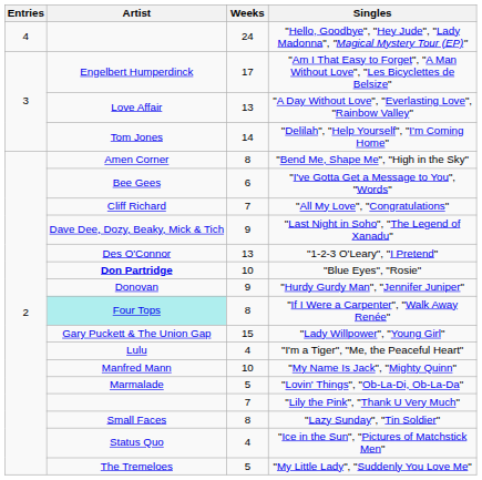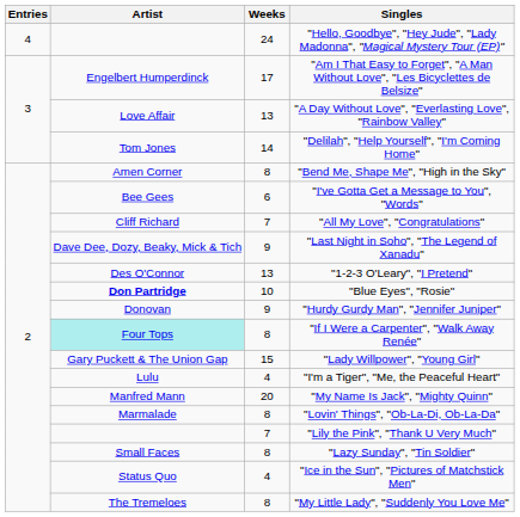 <table class="wikitable sortable" style="text-align: center;">
 <tr>
 <th scope="col" style="width:55px;" data-sort-type="number">Entries</th>
 <th scope="col" style="text-align:center;">Artist</th>
 <th scope="col" style="width:55px;" data-sort-type="number">Weeks</th>
 <th scope="col" style="width:300px;">Singles</th>
 </tr>
 <tr>
 <td rowspan="1" style="text-align:center">4</td>
 <td> </td>
 <td>24</td>
 <td>"<a href='#'>Hello, Goodbye</a>", "<a href='#'>Hey Jude</a>", "<a href='#'>Lady Madonna</a>", <em>"<a href='#'>Magical Mystery Tour (EP)</a>"</em></td>
 </tr>
 <tr>
 <td rowspan="3" style="text-align:center">3</td>
 <td><a href='#'>Engelbert Humperdinck</a></td>
 <td>17</td>
 <td>"<a href='#'>Am I That Easy to Forget</a>", "<a href='#'>A Man Without Love</a>", "<a href='#'>Les Bicyclettes de Belsize</a>"</td>
 </tr>
 <tr>
 <td><a href='#'>Love Affair</a></td>
 <td>13</td>
 <td>"<a href='#'>A Day Without Love</a>", "<a href='#'>Everlasting Love</a>", "<a href='#'>Rainbow Valley</a>"</td>
 </tr>
 <tr>
 <td><a href='#'>Tom Jones</a> </td>
 <td>14</td>
 <td>"<a href='#'>Delilah</a>", "<a href='#'>Help Yourself</a>", "<a href='#'>I'm Coming Home</a>"</td>
 </tr>
 <tr>
 <td rowspan="16" style="text-align:center">2</td>
 <td><a href='#'>Amen Corner</a></td>
 <td>8</td>
 <td>"<a href='#'>Bend Me, Shape Me</a>", "High in the Sky"</td>
 </tr>
 <tr>
 <td><a href='#'>Bee Gees</a></td>
 <td>6</td>
 <td>"<a href='#'>I've Gotta Get a Message to You</a>", "<a href='#'>Words</a>"</td>
 </tr>
 <tr>
 <td><a href='#'>Cliff Richard</a> </td>
 <td>7</td>
 <td>"<a href='#'>All My Love</a>", "<a href='#'>Congratulations</a>"</td>
 </tr>
 <tr>
 <td><a href='#'>Dave Dee, Dozy, Beaky, Mick & Tich</a></td>
 <td>9</td>
 <td>"<a href='#'>Last Night in Soho</a>", "<a href='#'>The Legend of Xanadu</a>"</td>
 </tr>
 <tr>
 <td><a href='#'>Des O'Connor</a></td>
 <td>13</td>
 <td>"1-2-3 O'Leary", "<a href='#'>I Pretend</a>"</td>
 </tr>
 <tr>
 <td><strong><a href='#'>Don Partridge</a></strong></td>
 <td>10</td>
 <td>"Blue Eyes", "Rosie"</td>
 </tr>
 <tr>
 <td><a href='#'>Donovan</a></td>
 <td>9</td>
 <td>"<a href='#'>Hurdy Gurdy Man</a>", "<a href='#'>Jennifer Juniper</a>"</td>
 </tr>
 <tr>
 <td style="background: paleturquoise;"><a href='#'>Four Tops</a></td>
 <td>8</td>
 <td>"<a href='#'>If I Were a Carpenter</a>", "<a href='#'>Walk Away Renée</a>"</td>
 </tr>
 <tr>
 <td><a href='#'>Gary Puckett & The Union Gap</a></td>
 <td>15</td>
 <td>"<a href='#'>Lady Willpower</a>", "<a href='#'>Young Girl</a>"</td>
 </tr>
 <tr>
 <td><a href='#'>Lulu</a></td>
 <td>4</td>
 <td>"I'm a Tiger", "Me, the Peaceful Heart"</td>
 </tr>
 <tr>
 <td><a href='#'>Manfred Mann</a></td>
-<td>10</td>
+<td>20</td>
 <td>"<a href='#'>My Name Is Jack</a>", "<a href='#'>Mighty Quinn</a>"</td>
 </tr>
 <tr>
 <td><a href='#'>Marmalade</a> </td>
-<td>5</td>
+<td>8</td>
 <td>"<a href='#'>Lovin' Things</a>", "<a href='#'>Ob-La-Di, Ob-La-Da</a>"</td>
 </tr>
 <tr>
 <td> </td>
 <td>7</td>
 <td>"<a href='#'>Lily the Pink</a>", "<a href='#'>Thank U Very Much</a>"</td>
 </tr>
 <tr>
 <td><a href='#'>Small Faces</a></td>
 <td>8</td>
 <td>"<a href='#'>Lazy Sunday</a>", "<a href='#'>Tin Soldier</a>"</td>
 </tr>
 <tr>
 <td><a href='#'>Status Quo</a></td>
 <td>4</td>
 <td>"<a href='#'>Ice in the Sun</a>", "<a href='#'>Pictures of Matchstick Men</a>"</td>
 </tr>
 <tr>
 <td><a href='#'>The Tremeloes</a></td>
-<td>5</td>
+<td>8</td>
 <td>"<a href='#'>My Little Lady</a>", "<a href='#'>Suddenly You Love Me</a>"</td>
 </tr>
 </table>
